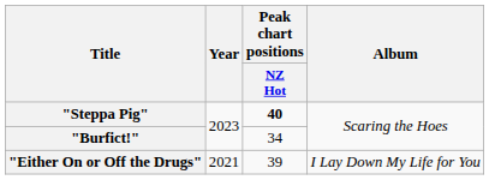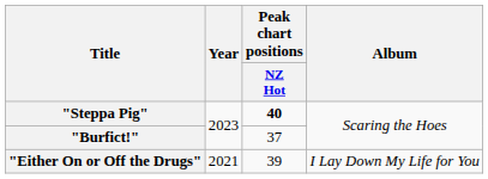 <table class="wikitable plainrowheaders" style="text-align:center;">
 <tr>
 <th scope="col" rowspan="2">Title</th>
 <th scope="col" rowspan="2">Year</th>
 <th scope="col" colspan="1">Peak chart positions</th>
 <th scope="col" rowspan="2">Album</th>
 </tr>
 <tr>
 <th scope="col" style="width:2.8em;font-size:90%;"><a href='#'>NZ<br>Hot</a><br></th>
 </tr>
 <tr>
 <th scope="row">"Steppa Pig"<br></th>
 <td rowspan="2">2023</td>
 <td><strong>40</strong></td>
 <td rowspan="2"><em>Scaring the Hoes</em></td>
 </tr>
 <tr>
 <th scope="row">"Burfict!"<br></th>
-<td>34</td>
+<td>37</td>
 </tr>
 <tr>
 <th scope="row">"Either On or Off the Drugs"</th>
 <td>2021</td>
 <td>39</td>
 <td><em>I Lay Down My Life for You</em></td>
 </tr>
 </table>
